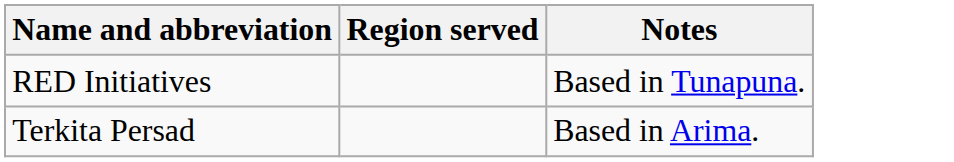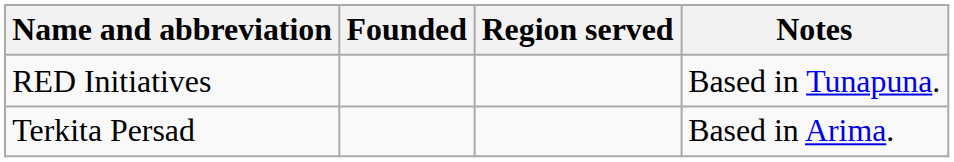 <table class="wikitable sortable">
 <tr>
 <th>Name and abbreviation</th>
+<th>Founded</th>
 <th>Region served</th>
 <th>Notes</th>
 </tr>
 <tr>
 <td>RED Initiatives</td>
 <td></td>
+<td></td>
 <td>Based in <a href='#'>Tunapuna</a>.</td>
 </tr>
 <tr>
 <td>Terkita Persad</td>
 <td></td>
+<td></td>
 <td>Based in <a href='#'>Arima</a>.</td>
 </tr>
 </table>
